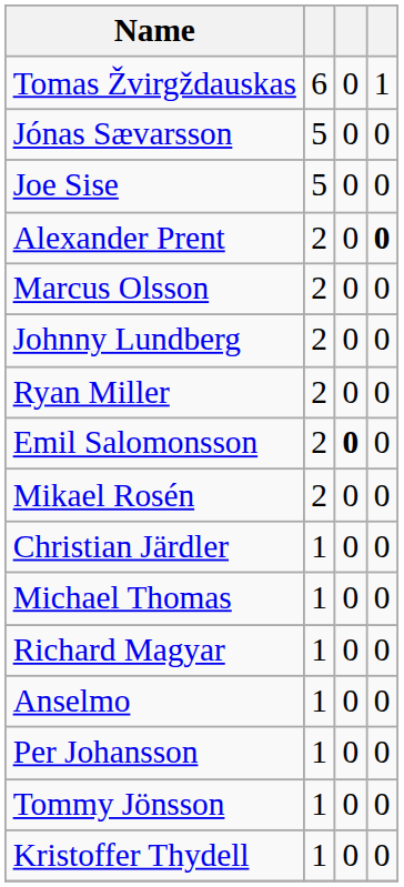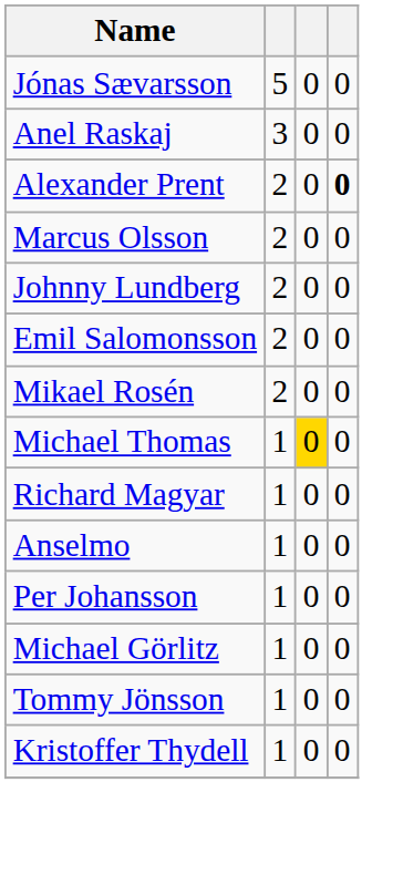 <table class="wikitable">
 <tr>
 <th>Name</th>
 <th></th>
 <th> </th>
 <th></th>
 </tr>
 <tr>
-<td> <a href='#'>Tomas Žvirgždauskas</a></td>
-<td style="text-align:center;">6</td>
-<td style="text-align:center;">0</td>
-<td style="text-align:center;">1</td>
-</tr>
-<tr>
 <td> <a href='#'>Jónas Sævarsson</a></td>
 <td style="text-align:center;">5</td>
 <td style="text-align:center;">0</td>
 <td style="text-align:center;">0</td>
 </tr>
 <tr>
-<td> <a href='#'>Joe Sise</a></td>
-<td style="text-align:center;">5</td>
+<td> <a href='#'>Anel Raskaj</a></td>
+<td style="text-align:center;">3</td>
 <td style="text-align:center;">0</td>
 <td style="text-align:center;">0</td>
 </tr>
 <tr>
 <td> <a href='#'>Alexander Prent</a></td>
 <td style="text-align:center;">2</td>
 <td style="text-align:center;">0</td>
 <td style="text-align:center;"><strong>0</strong></td>
 </tr>
 <tr>
 <td> <a href='#'>Marcus Olsson</a></td>
 <td style="text-align:center;">2</td>
 <td style="text-align:center;">0</td>
 <td style="text-align:center;">0</td>
 </tr>
 <tr>
 <td> <a href='#'>Johnny Lundberg</a></td>
 <td style="text-align:center;">2</td>
 <td style="text-align:center;">0</td>
 <td style="text-align:center;">0</td>
 </tr>
 <tr>
-<td> <a href='#'>Ryan Miller</a></td>
+<td> <a href='#'>Emil Salomonsson</a></td>
 <td style="text-align:center;">2</td>
 <td style="text-align:center;">0</td>
-<td style="text-align:center;">0</td>
-</tr>
-<tr>
-<td> <a href='#'>Emil Salomonsson</a></td>
-<td style="text-align:center;">2</td>
-<td style="text-align:center;"><strong>0</strong></td>
 <td style="text-align:center;">0</td>
 </tr>
 <tr>
 <td> <a href='#'>Mikael Rosén</a></td>
 <td style="text-align:center;">2</td>
 <td style="text-align:center;">0</td>
 <td style="text-align:center;">0</td>
 </tr>
 <tr>
-<td> <a href='#'>Christian Järdler</a></td>
-<td style="text-align:center;">1</td>
-<td style="text-align:center;">0</td>
-<td style="text-align:center;">0</td>
-</tr>
-<tr>
 <td> <a href='#'>Michael Thomas</a></td>
 <td style="text-align:center;">1</td>
-<td style="text-align:center;">0</td>
+<td style="background: gold; text-align:center;">0</td>
 <td style="text-align:center;">0</td>
 </tr>
 <tr>
 <td> <a href='#'>Richard Magyar</a></td>
 <td style="text-align:center;">1</td>
 <td style="text-align:center;">0</td>
 <td style="text-align:center;">0</td>
 </tr>
 <tr>
 <td> <a href='#'>Anselmo</a></td>
 <td style="text-align:center;">1</td>
 <td style="text-align:center;">0</td>
 <td style="text-align:center;">0</td>
 </tr>
 <tr>
 <td> <a href='#'>Per Johansson</a></td>
 <td style="text-align:center;">1</td>
 <td style="text-align:center;">0</td>
 <td style="text-align:center;">0</td>
 </tr>
 <tr>
+<td> <a href='#'>Michael Görlitz</a></td>
+<td style="text-align:center;">1</td>
+<td style="text-align:center;">0</td>
+<td style="text-align:center;">0</td>
+</tr>
+<tr>
 <td> <a href='#'>Tommy Jönsson</a></td>
 <td style="text-align:center;">1</td>
 <td style="text-align:center;">0</td>
 <td style="text-align:center;">0</td>
 </tr>
 <tr>
 <td> <a href='#'>Kristoffer Thydell</a></td>
 <td style="text-align:center;">1</td>
 <td style="text-align:center;">0</td>
 <td style="text-align:center;">0</td>
 </tr>
 <tr>
 </tr>
 </table>
